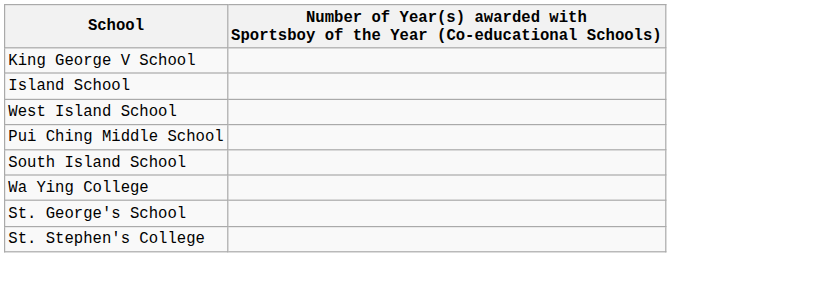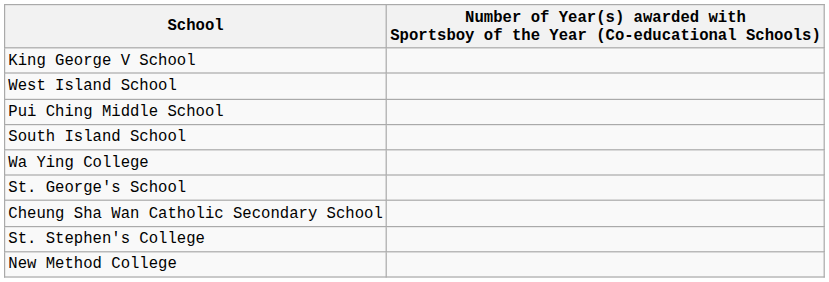 <table class="wikitable">
 <tr>
 <th>School</th>
 <th>Number of Year(s) awarded with<br>Sportsboy of the Year (Co-educational Schools)</th>
 </tr>
 <tr>
 <td>King George V School</td>
-<td></td>
-</tr>
-<tr>
-<td>Island School</td>
 <td></td>
 </tr>
 <tr>
 <td>West Island School</td>
 <td></td>
 </tr>
 <tr>
 <td>Pui Ching Middle School</td>
 <td></td>
 </tr>
 <tr>
 <td>South Island School</td>
 <td></td>
 </tr>
 <tr>
 <td>Wa Ying College</td>
 <td></td>
 </tr>
 <tr>
 <td>St. George's School</td>
 <td></td>
 </tr>
 <tr>
+<td>Cheung Sha Wan Catholic Secondary School</td>
+<td></td>
+</tr>
+<tr>
 <td>St. Stephen's College</td>
 <td></td>
 </tr>
+<tr>
+<td>New Method College</td>
+<td></td>
+</tr>
 </table>
